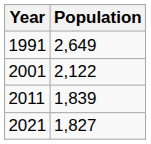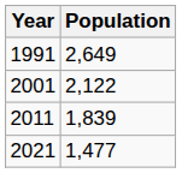 <table class=wikitable>
 <tr>
 <th>Year</th>
 <th>Population</th>
 </tr>
 <tr>
 <td>1991</td>
 <td>2,649</td>
 </tr>
 <tr>
 <td>2001</td>
 <td>2,122</td>
 </tr>
 <tr>
 <td>2011</td>
 <td>1,839</td>
 </tr>
 <tr>
 <td>2021</td>
-<td>1,827</td>
+<td>1,477</td>
 </tr>
 </table>
